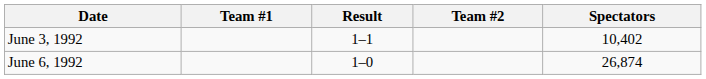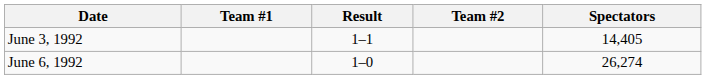 <table class="wikitable" style="text-align:left; width:60%;">
 <tr>
 <th>Date</th>
 <th>Team #1</th>
 <th>Result</th>
 <th>Team #2</th>
 <th>Spectators</th>
 </tr>
 <tr>
 <td>June 3, 1992</td>
 <td></td>
 <td style="text-align:center;">1–1</td>
 <td></td>
-<td style="text-align:center;">10,402</td>
+<td style="text-align:center;">14,405</td>
 </tr>
 <tr>
 <td>June 6, 1992</td>
 <td></td>
 <td style="text-align:center;">1–0</td>
 <td></td>
-<td style="text-align:center;">26,874</td>
+<td style="text-align:center;">26,274</td>
 </tr>
 </table>
